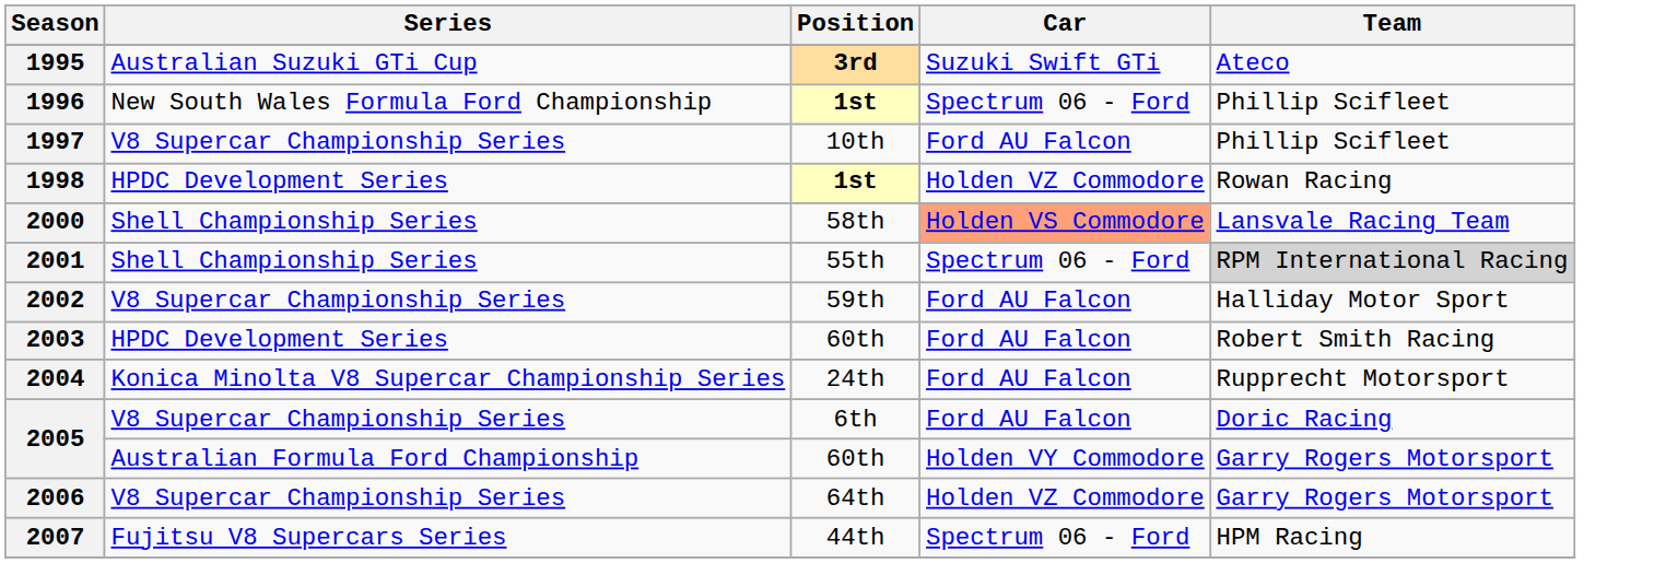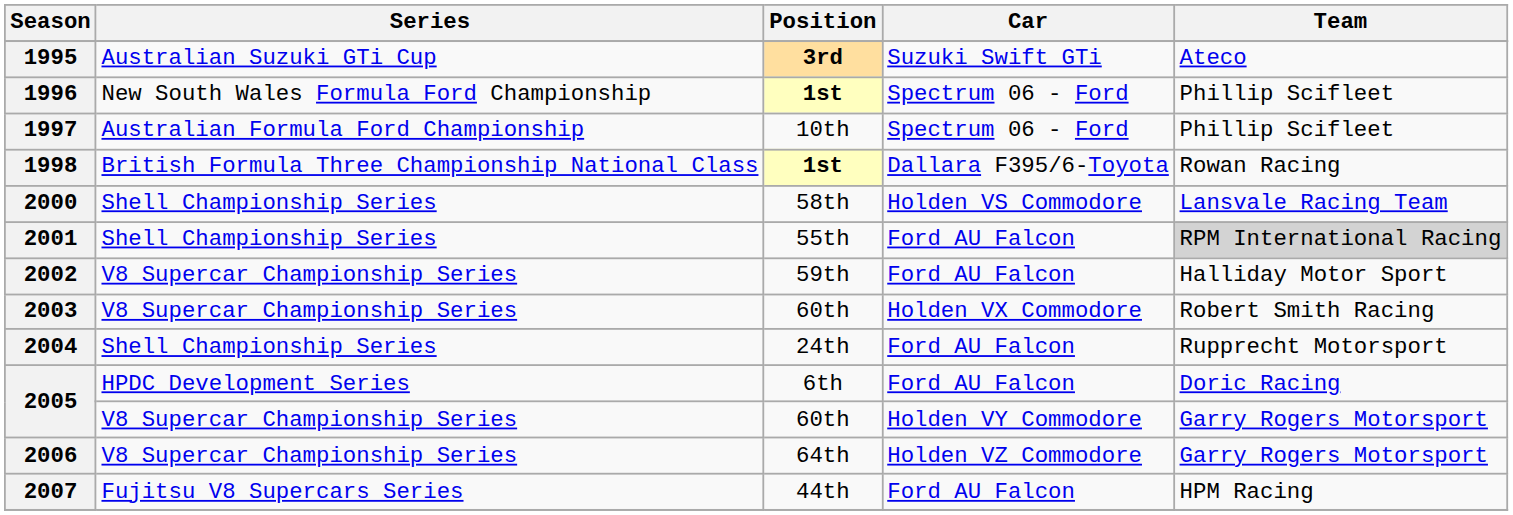 <table class="wikitable" style="font-size: 95%;">
 <tr>
 <th>Season</th>
 <th>Series</th>
 <th>Position</th>
 <th>Car</th>
 <th>Team</th>
 </tr>
 <tr>
 </tr>
 <tr>
 <th>1995</th>
 <td><a href='#'>Australian Suzuki GTi Cup</a></td>
 <td align="center" style="background:#FFDF9F;"><strong>3rd</strong></td>
 <td><a href='#'>Suzuki Swift GTi</a></td>
 <td><a href='#'>Ateco</a></td>
 </tr>
 <tr>
 <th>1996</th>
 <td>New South Wales <a href='#'>Formula Ford</a> Championship</td>
 <td align="center"  style="background: #ffffbf"><strong>1st</strong></td>
 <td><a href='#'>Spectrum</a> 06 - <a href='#'>Ford</a></td>
 <td>Phillip Scifleet</td>
 </tr>
 <tr>
 <th>1997</th>
-<td><a href='#'>V8 Supercar Championship Series</a></td>
+<td><a href='#'>Australian Formula Ford Championship</a></td>
 <td align="center">10th</td>
-<td><a href='#'>Ford AU Falcon</a></td>
+<td><a href='#'>Spectrum</a> 06 - <a href='#'>Ford</a></td>
 <td>Phillip Scifleet</td>
 </tr>
 <tr>
 <th>1998</th>
-<td><a href='#'>HPDC Development Series</a></td>
+<td><a href='#'>British Formula Three Championship National Class</a></td>
 <td align="center" style="background: #ffffbf"><strong>1st</strong></td>
-<td><a href='#'>Holden VZ Commodore</a></td>
+<td><a href='#'>Dallara</a> F395/6-<a href='#'>Toyota</a></td>
 <td>Rowan Racing</td>
 </tr>
 <tr>
 <th>2000</th>
 <td><a href='#'>Shell Championship Series</a></td>
 <td align="center">58th</td>
-<td style="background: lightsalmon;"><a href='#'>Holden VS Commodore</a></td>
+<td><a href='#'>Holden VS Commodore</a></td>
 <td><a href='#'>Lansvale Racing Team</a></td>
 </tr>
 <tr>
 <th>2001</th>
 <td><a href='#'>Shell Championship Series</a></td>
 <td align="center">55th</td>
-<td><a href='#'>Spectrum</a> 06 - <a href='#'>Ford</a></td>
+<td><a href='#'>Ford AU Falcon</a></td>
 <td style="background: lightgrey;">RPM International Racing</td>
 </tr>
 <tr>
 <th>2002</th>
 <td><a href='#'>V8 Supercar Championship Series</a></td>
 <td align="center">59th</td>
 <td><a href='#'>Ford AU Falcon</a></td>
 <td>Halliday Motor Sport</td>
 </tr>
 <tr>
 <th>2003</th>
-<td><a href='#'>HPDC Development Series</a></td>
+<td><a href='#'>V8 Supercar Championship Series</a></td>
 <td align="center">60th</td>
-<td><a href='#'>Ford AU Falcon</a></td>
+<td><a href='#'>Holden VX Commodore</a></td>
 <td>Robert Smith Racing</td>
 </tr>
 <tr>
 <th>2004</th>
-<td><a href='#'>Konica Minolta V8 Supercar Championship Series</a></td>
+<td><a href='#'>Shell Championship Series</a></td>
 <td align="center">24th</td>
 <td><a href='#'>Ford AU Falcon</a></td>
 <td>Rupprecht Motorsport</td>
 </tr>
 <tr>
 <th rowspan=2>2005</th>
-<td><a href='#'>V8 Supercar Championship Series</a></td>
+<td><a href='#'>HPDC Development Series</a></td>
 <td align="center">6th</td>
 <td><a href='#'>Ford AU Falcon</a></td>
 <td><a href='#'>Doric Racing</a></td>
 </tr>
 <tr>
-<td><a href='#'>Australian Formula Ford Championship</a></td>
+<td><a href='#'>V8 Supercar Championship Series</a></td>
 <td align="center">60th</td>
 <td><a href='#'>Holden VY Commodore</a></td>
 <td><a href='#'>Garry Rogers Motorsport</a></td>
 </tr>
 <tr>
 <th>2006</th>
 <td><a href='#'>V8 Supercar Championship Series</a></td>
 <td align="center">64th</td>
 <td><a href='#'>Holden VZ Commodore</a></td>
 <td><a href='#'>Garry Rogers Motorsport</a></td>
 </tr>
 <tr>
 <th>2007</th>
 <td><a href='#'>Fujitsu V8 Supercars Series</a></td>
 <td align="center">44th</td>
-<td><a href='#'>Spectrum</a> 06 - <a href='#'>Ford</a></td>
+<td><a href='#'>Ford AU Falcon</a></td>
 <td>HPM Racing</td>
 </tr>
 <tr>
 </tr>
 </table>
